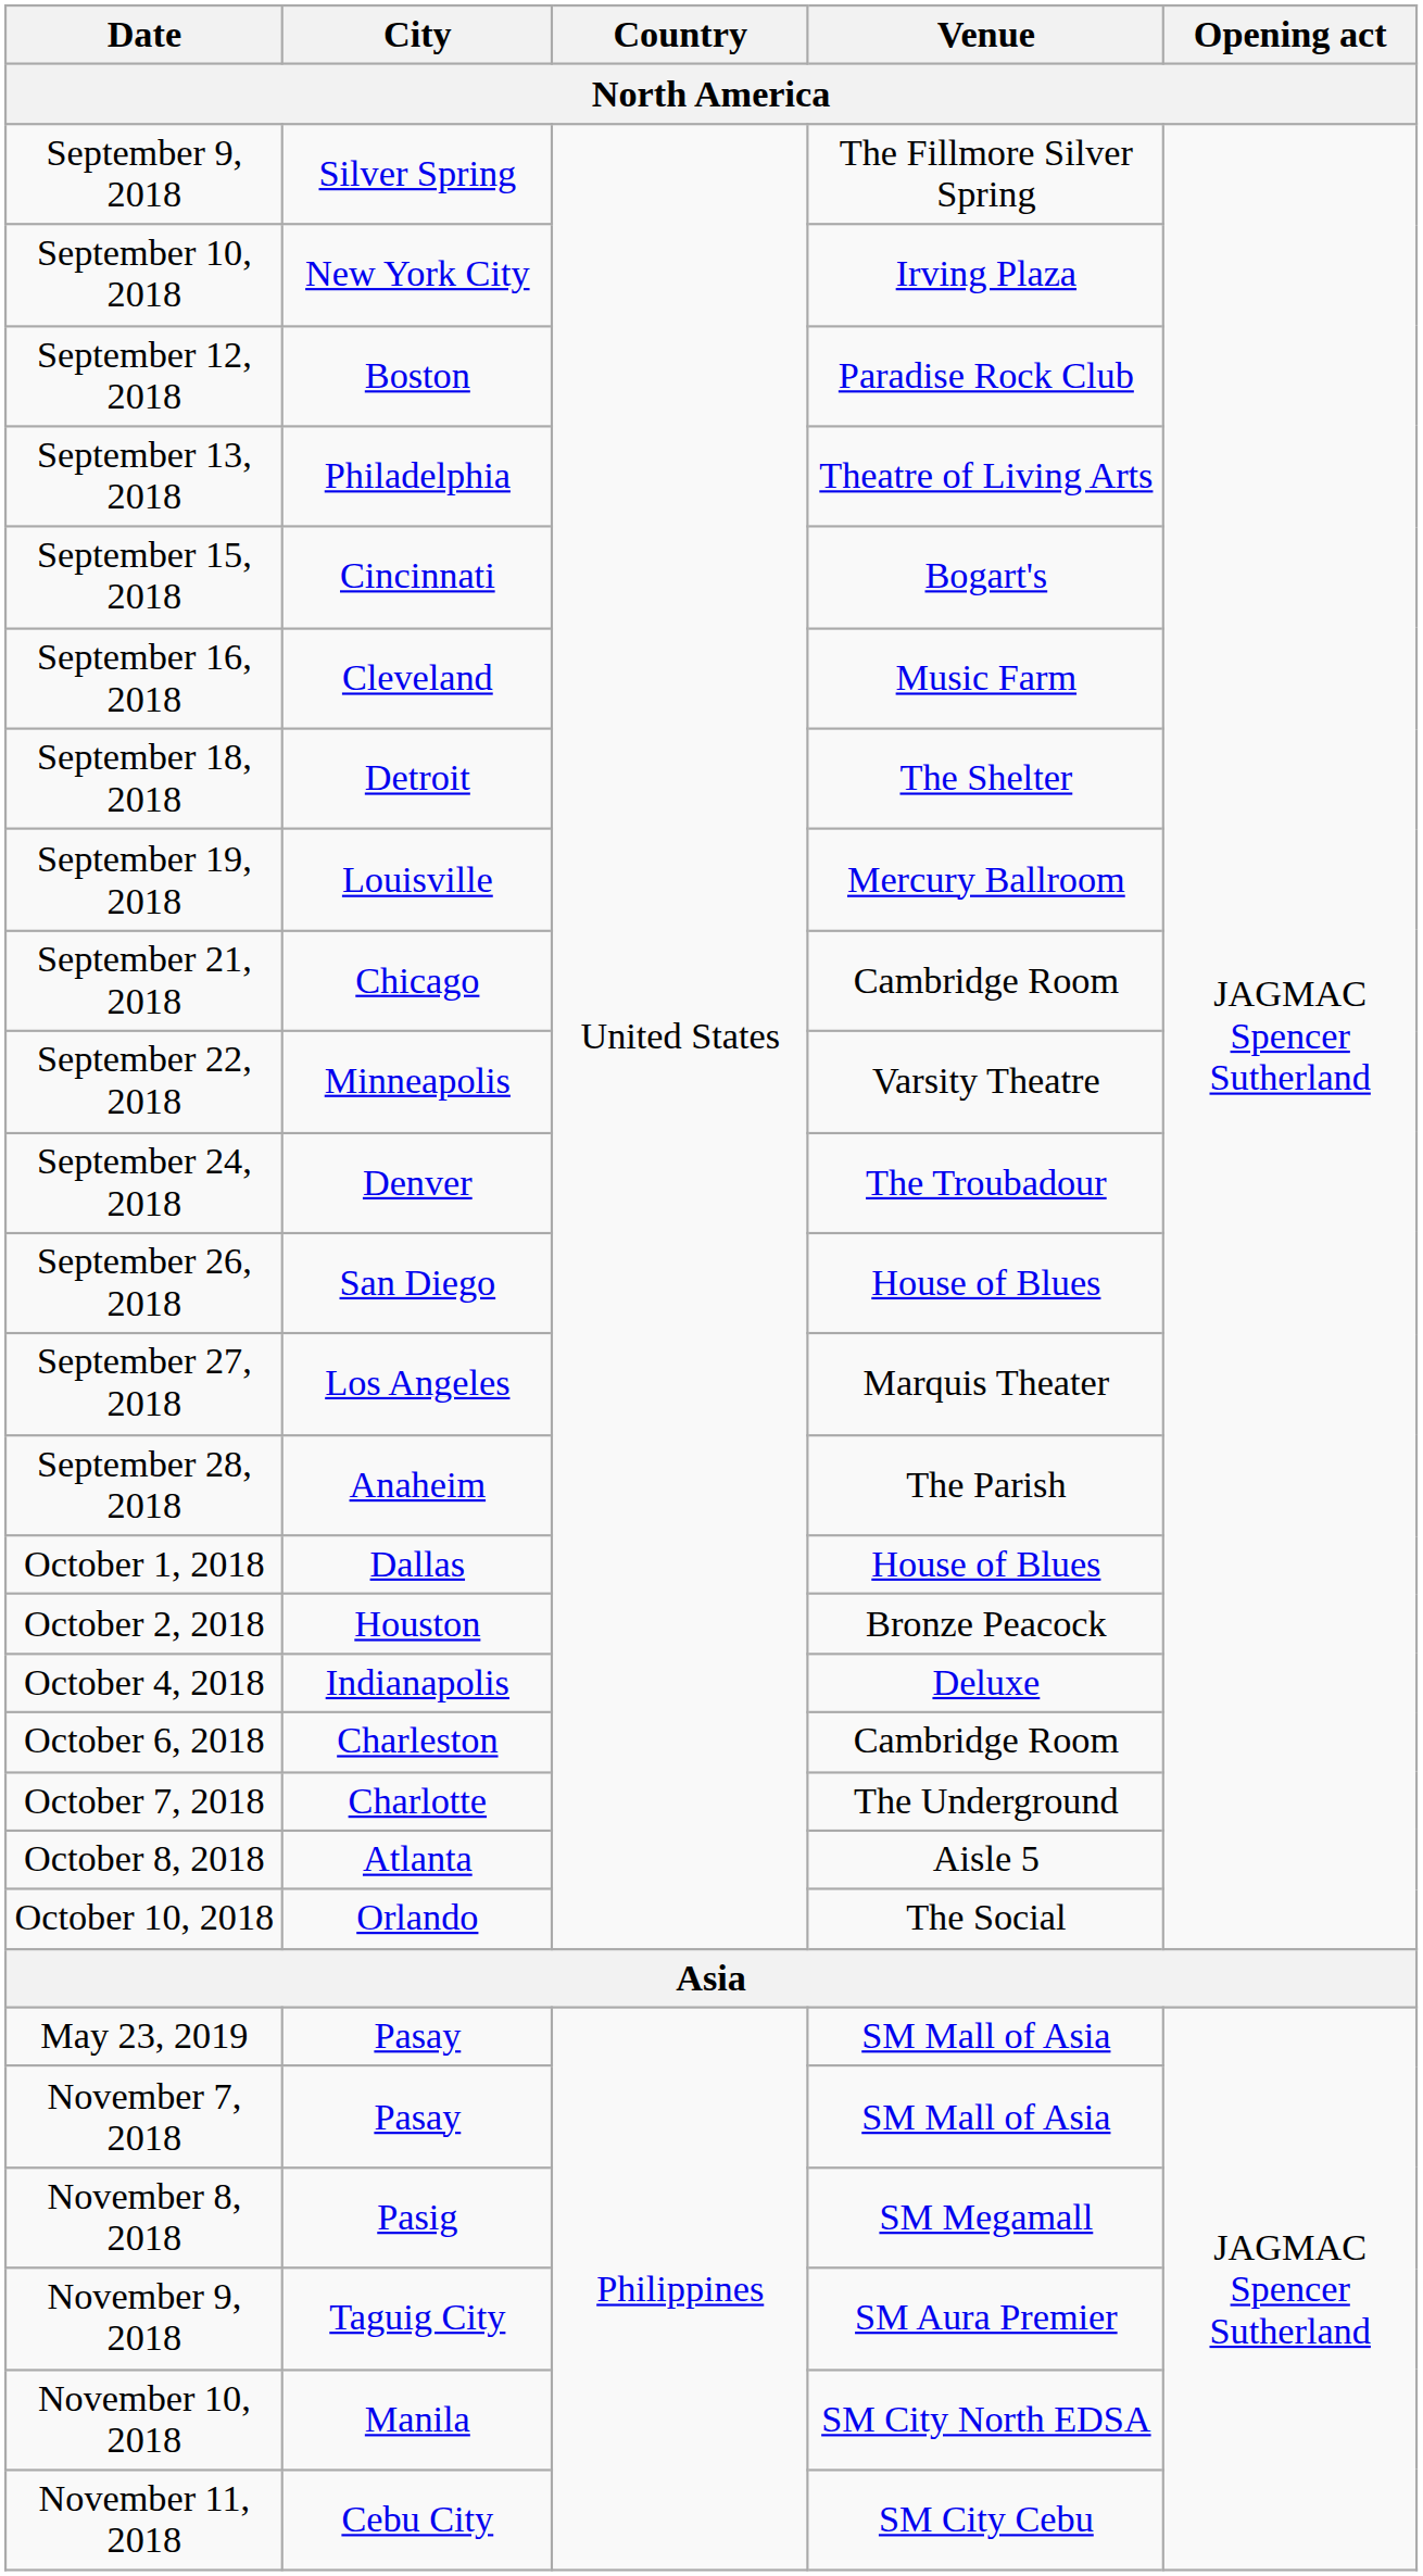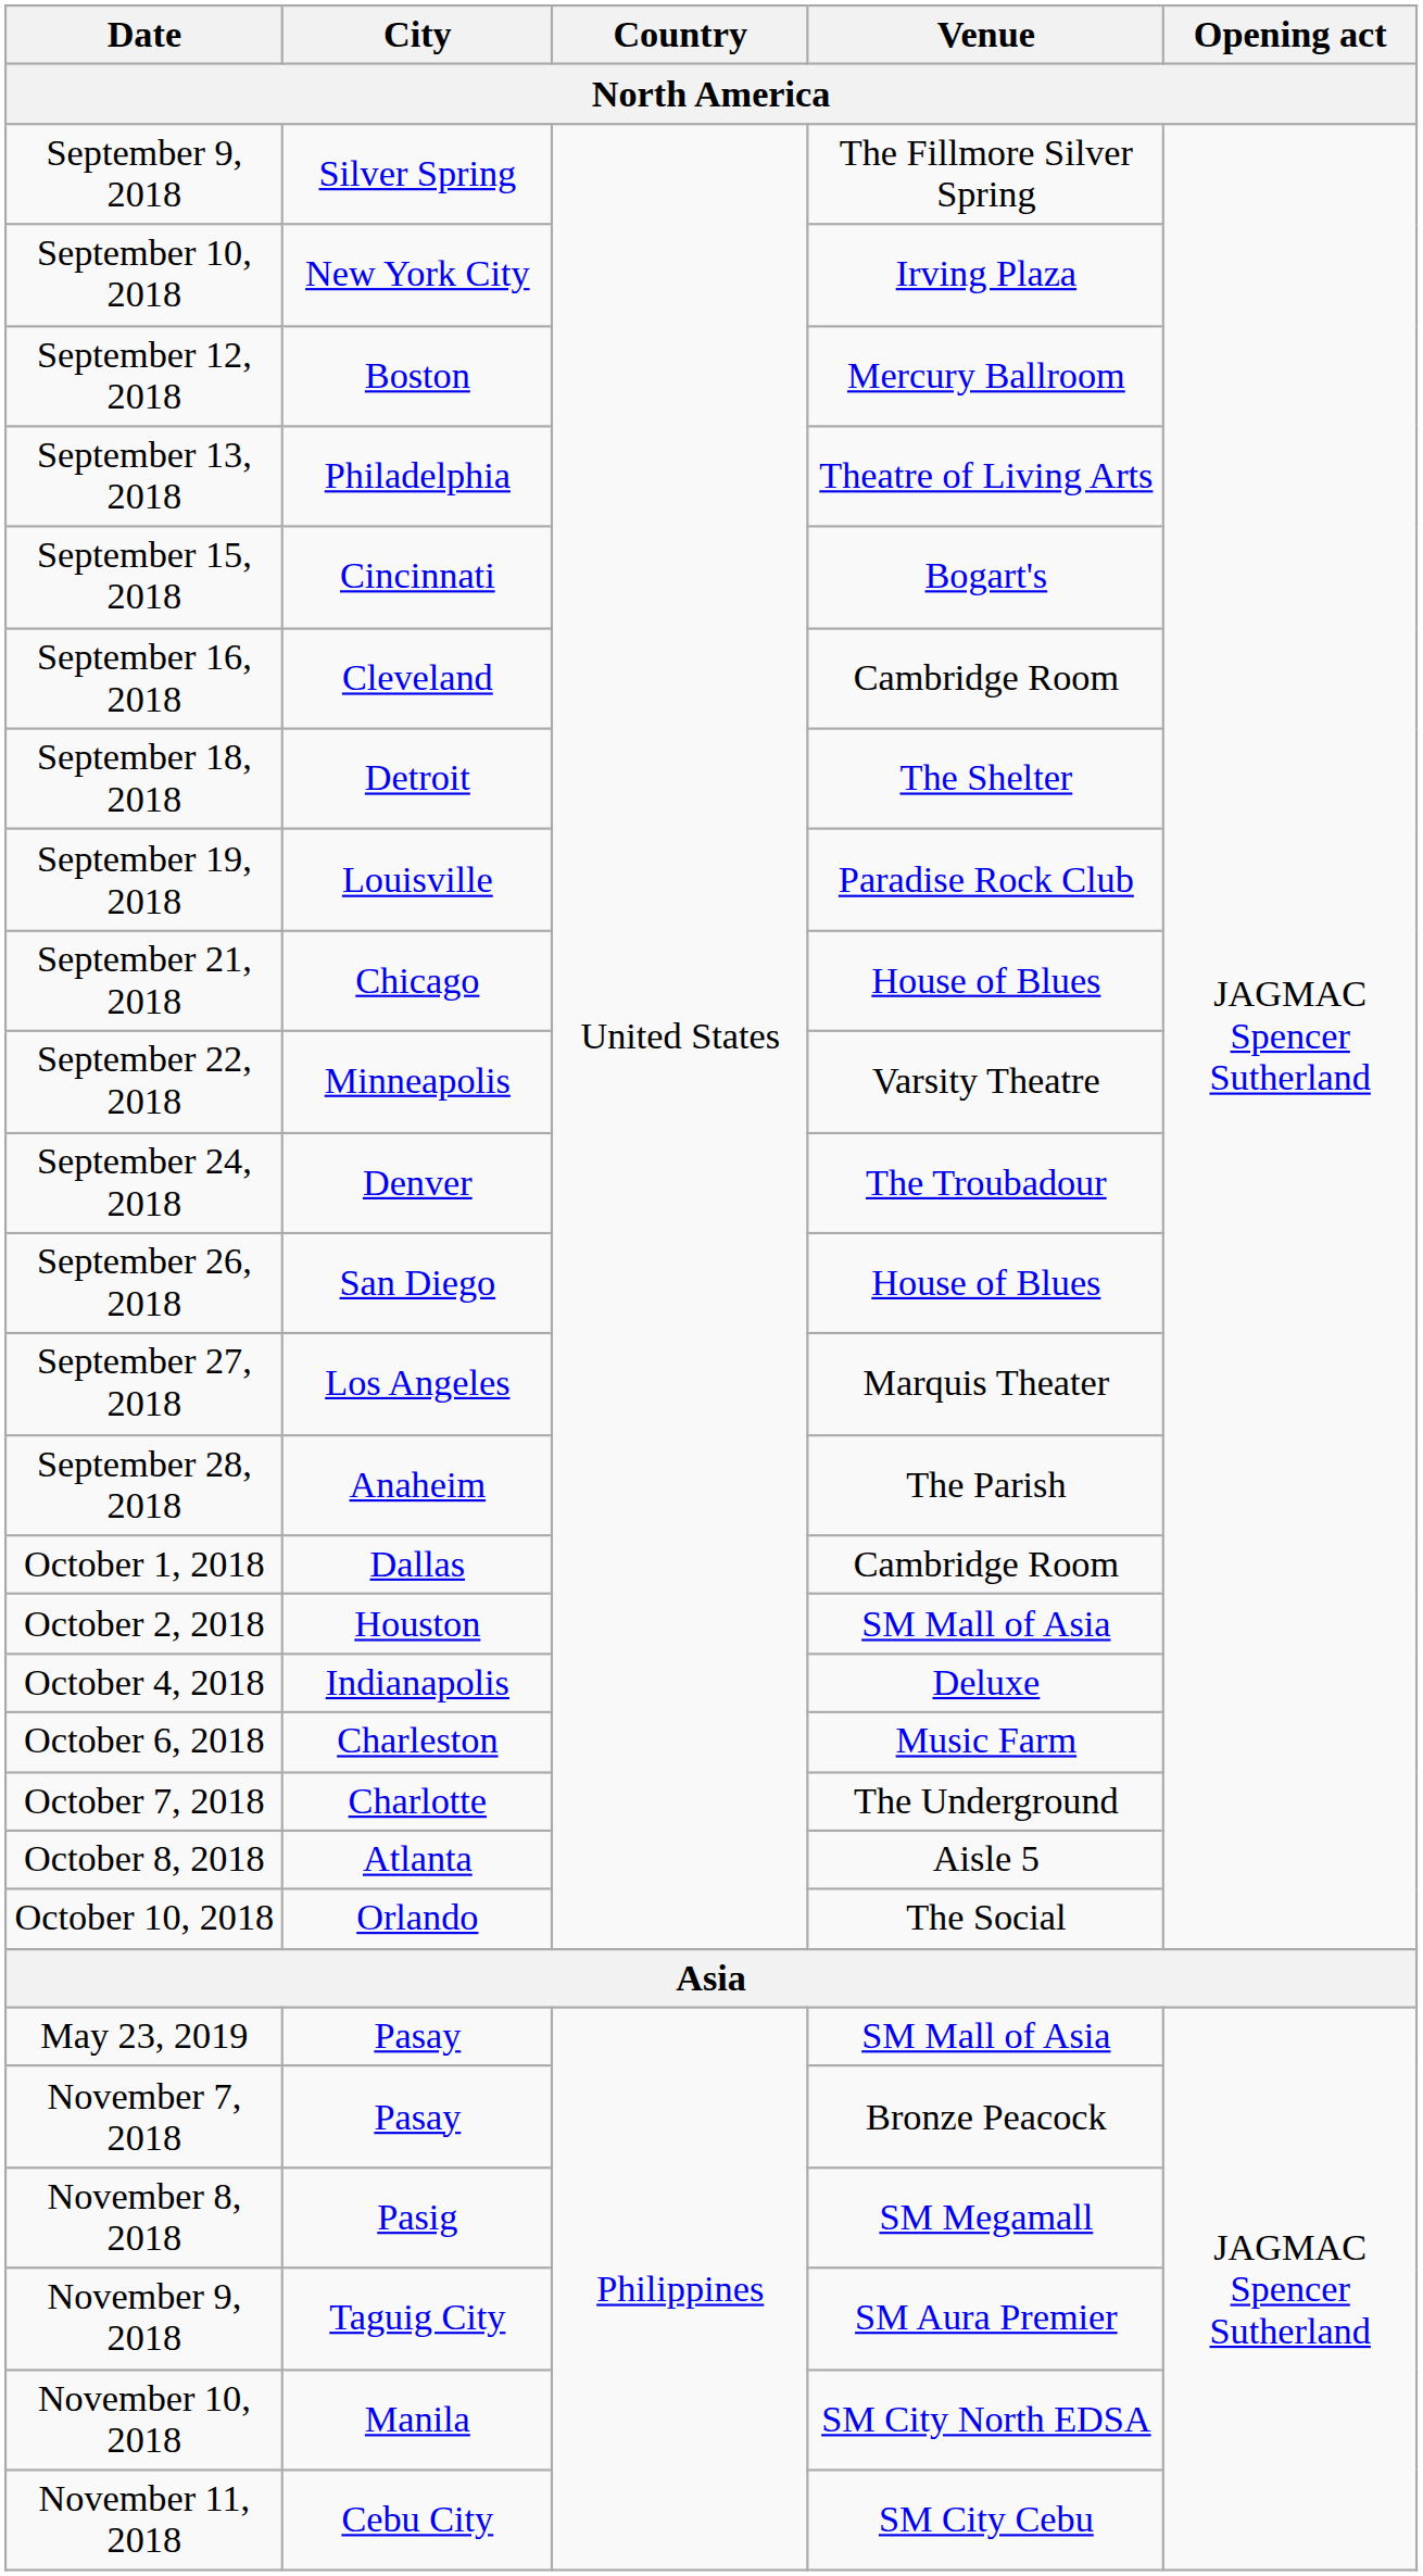 <table class="wikitable" style="text-align:center;">
 <tr>
 <th scope="col" style="width:12em;">Date</th>
 <th scope="col" style="width:10em;">City</th>
 <th scope="col" style="width:10em;">Country</th>
 <th scope="col" style="width:16em;">Venue</th>
 <th scope="col" style="width:10em;">Opening act</th>
 </tr>
 <tr>
 <th colspan="5">North America</th>
 </tr>
 <tr>
 <td>September 9, 2018</td>
 <td><a href='#'>Silver Spring</a></td>
 <td rowspan="21">United States</td>
 <td>The Fillmore Silver Spring</td>
 <td rowspan="21">JAGMAC <br> <a href='#'>Spencer Sutherland</a></td>
 </tr>
 <tr>
 <td>September 10, 2018</td>
 <td><a href='#'>New York City</a></td>
 <td><a href='#'>Irving Plaza</a></td>
 </tr>
 <tr>
 <td>September 12, 2018</td>
 <td><a href='#'>Boston</a></td>
-<td><a href='#'>Paradise Rock Club</a></td>
+<td><a href='#'>Mercury Ballroom</a></td>
 </tr>
 <tr>
 <td>September 13, 2018</td>
 <td><a href='#'>Philadelphia</a></td>
 <td><a href='#'>Theatre of Living Arts</a></td>
 </tr>
 <tr>
 <td>September 15, 2018</td>
 <td><a href='#'>Cincinnati</a></td>
 <td><a href='#'>Bogart's</a></td>
 </tr>
 <tr>
 <td>September 16, 2018</td>
 <td><a href='#'>Cleveland</a></td>
-<td><a href='#'>Music Farm</a></td>
+<td>Cambridge Room</td>
 </tr>
 <tr>
 <td>September 18, 2018</td>
 <td><a href='#'>Detroit</a></td>
 <td><a href='#'>The Shelter</a></td>
 </tr>
 <tr>
 <td>September 19, 2018</td>
 <td><a href='#'>Louisville</a></td>
-<td><a href='#'>Mercury Ballroom</a></td>
+<td><a href='#'>Paradise Rock Club</a></td>
 </tr>
 <tr>
 <td>September 21, 2018</td>
 <td><a href='#'>Chicago</a></td>
-<td>Cambridge Room</td>
+<td><a href='#'>House of Blues</a></td>
 </tr>
 <tr>
 <td>September 22, 2018</td>
 <td><a href='#'>Minneapolis</a></td>
 <td>Varsity Theatre</td>
 </tr>
 <tr>
 <td>September 24, 2018</td>
 <td><a href='#'>Denver</a></td>
 <td><a href='#'>The Troubadour</a></td>
 </tr>
 <tr>
 <td>September 26, 2018</td>
 <td><a href='#'>San Diego</a></td>
 <td><a href='#'>House of Blues</a></td>
 </tr>
 <tr>
 <td>September 27, 2018</td>
 <td><a href='#'>Los Angeles</a></td>
 <td>Marquis Theater</td>
 </tr>
 <tr>
 <td>September 28, 2018</td>
 <td><a href='#'>Anaheim</a></td>
 <td>The Parish</td>
 </tr>
 <tr>
 <td>October 1, 2018</td>
 <td><a href='#'>Dallas</a></td>
-<td><a href='#'>House of Blues</a></td>
+<td>Cambridge Room</td>
 </tr>
 <tr>
 <td>October 2, 2018</td>
 <td><a href='#'>Houston</a></td>
-<td>Bronze Peacock</td>
+<td><a href='#'>SM Mall of Asia</a></td>
 </tr>
 <tr>
 <td>October 4, 2018</td>
 <td><a href='#'>Indianapolis</a></td>
 <td><a href='#'>Deluxe</a></td>
 </tr>
 <tr>
 <td>October 6, 2018</td>
 <td><a href='#'>Charleston</a></td>
-<td>Cambridge Room</td>
+<td><a href='#'>Music Farm</a></td>
 </tr>
 <tr>
 <td>October 7, 2018</td>
 <td><a href='#'>Charlotte</a></td>
 <td>The Underground</td>
 </tr>
 <tr>
 <td>October 8, 2018</td>
 <td><a href='#'>Atlanta</a></td>
 <td>Aisle 5</td>
 </tr>
 <tr>
 <td>October 10, 2018</td>
 <td><a href='#'>Orlando</a></td>
 <td>The Social</td>
 </tr>
 <tr>
 <th colspan="5">Asia</th>
 </tr>
 <tr>
 <td>May 23, 2019</td>
 <td><a href='#'>Pasay</a></td>
 <td rowspan="6"><a href='#'>Philippines</a></td>
 <td><a href='#'>SM Mall of Asia</a></td>
 <td rowspan="6">JAGMAC <br> <a href='#'>Spencer Sutherland</a></td>
 </tr>
 <tr>
 <td>November 7, 2018</td>
 <td><a href='#'>Pasay</a></td>
-<td><a href='#'>SM Mall of Asia</a></td>
+<td>Bronze Peacock</td>
 </tr>
 <tr>
 <td>November 8, 2018</td>
 <td><a href='#'>Pasig</a></td>
 <td><a href='#'>SM Megamall</a></td>
 </tr>
 <tr>
 <td>November 9, 2018</td>
 <td><a href='#'>Taguig City</a></td>
 <td><a href='#'>SM Aura Premier</a></td>
 </tr>
 <tr>
 <td>November 10, 2018</td>
 <td><a href='#'>Manila</a></td>
 <td><a href='#'>SM City North EDSA</a></td>
 </tr>
 <tr>
 <td>November 11, 2018</td>
 <td><a href='#'>Cebu City</a></td>
 <td><a href='#'>SM City Cebu</a></td>
 </tr>
 </table>
